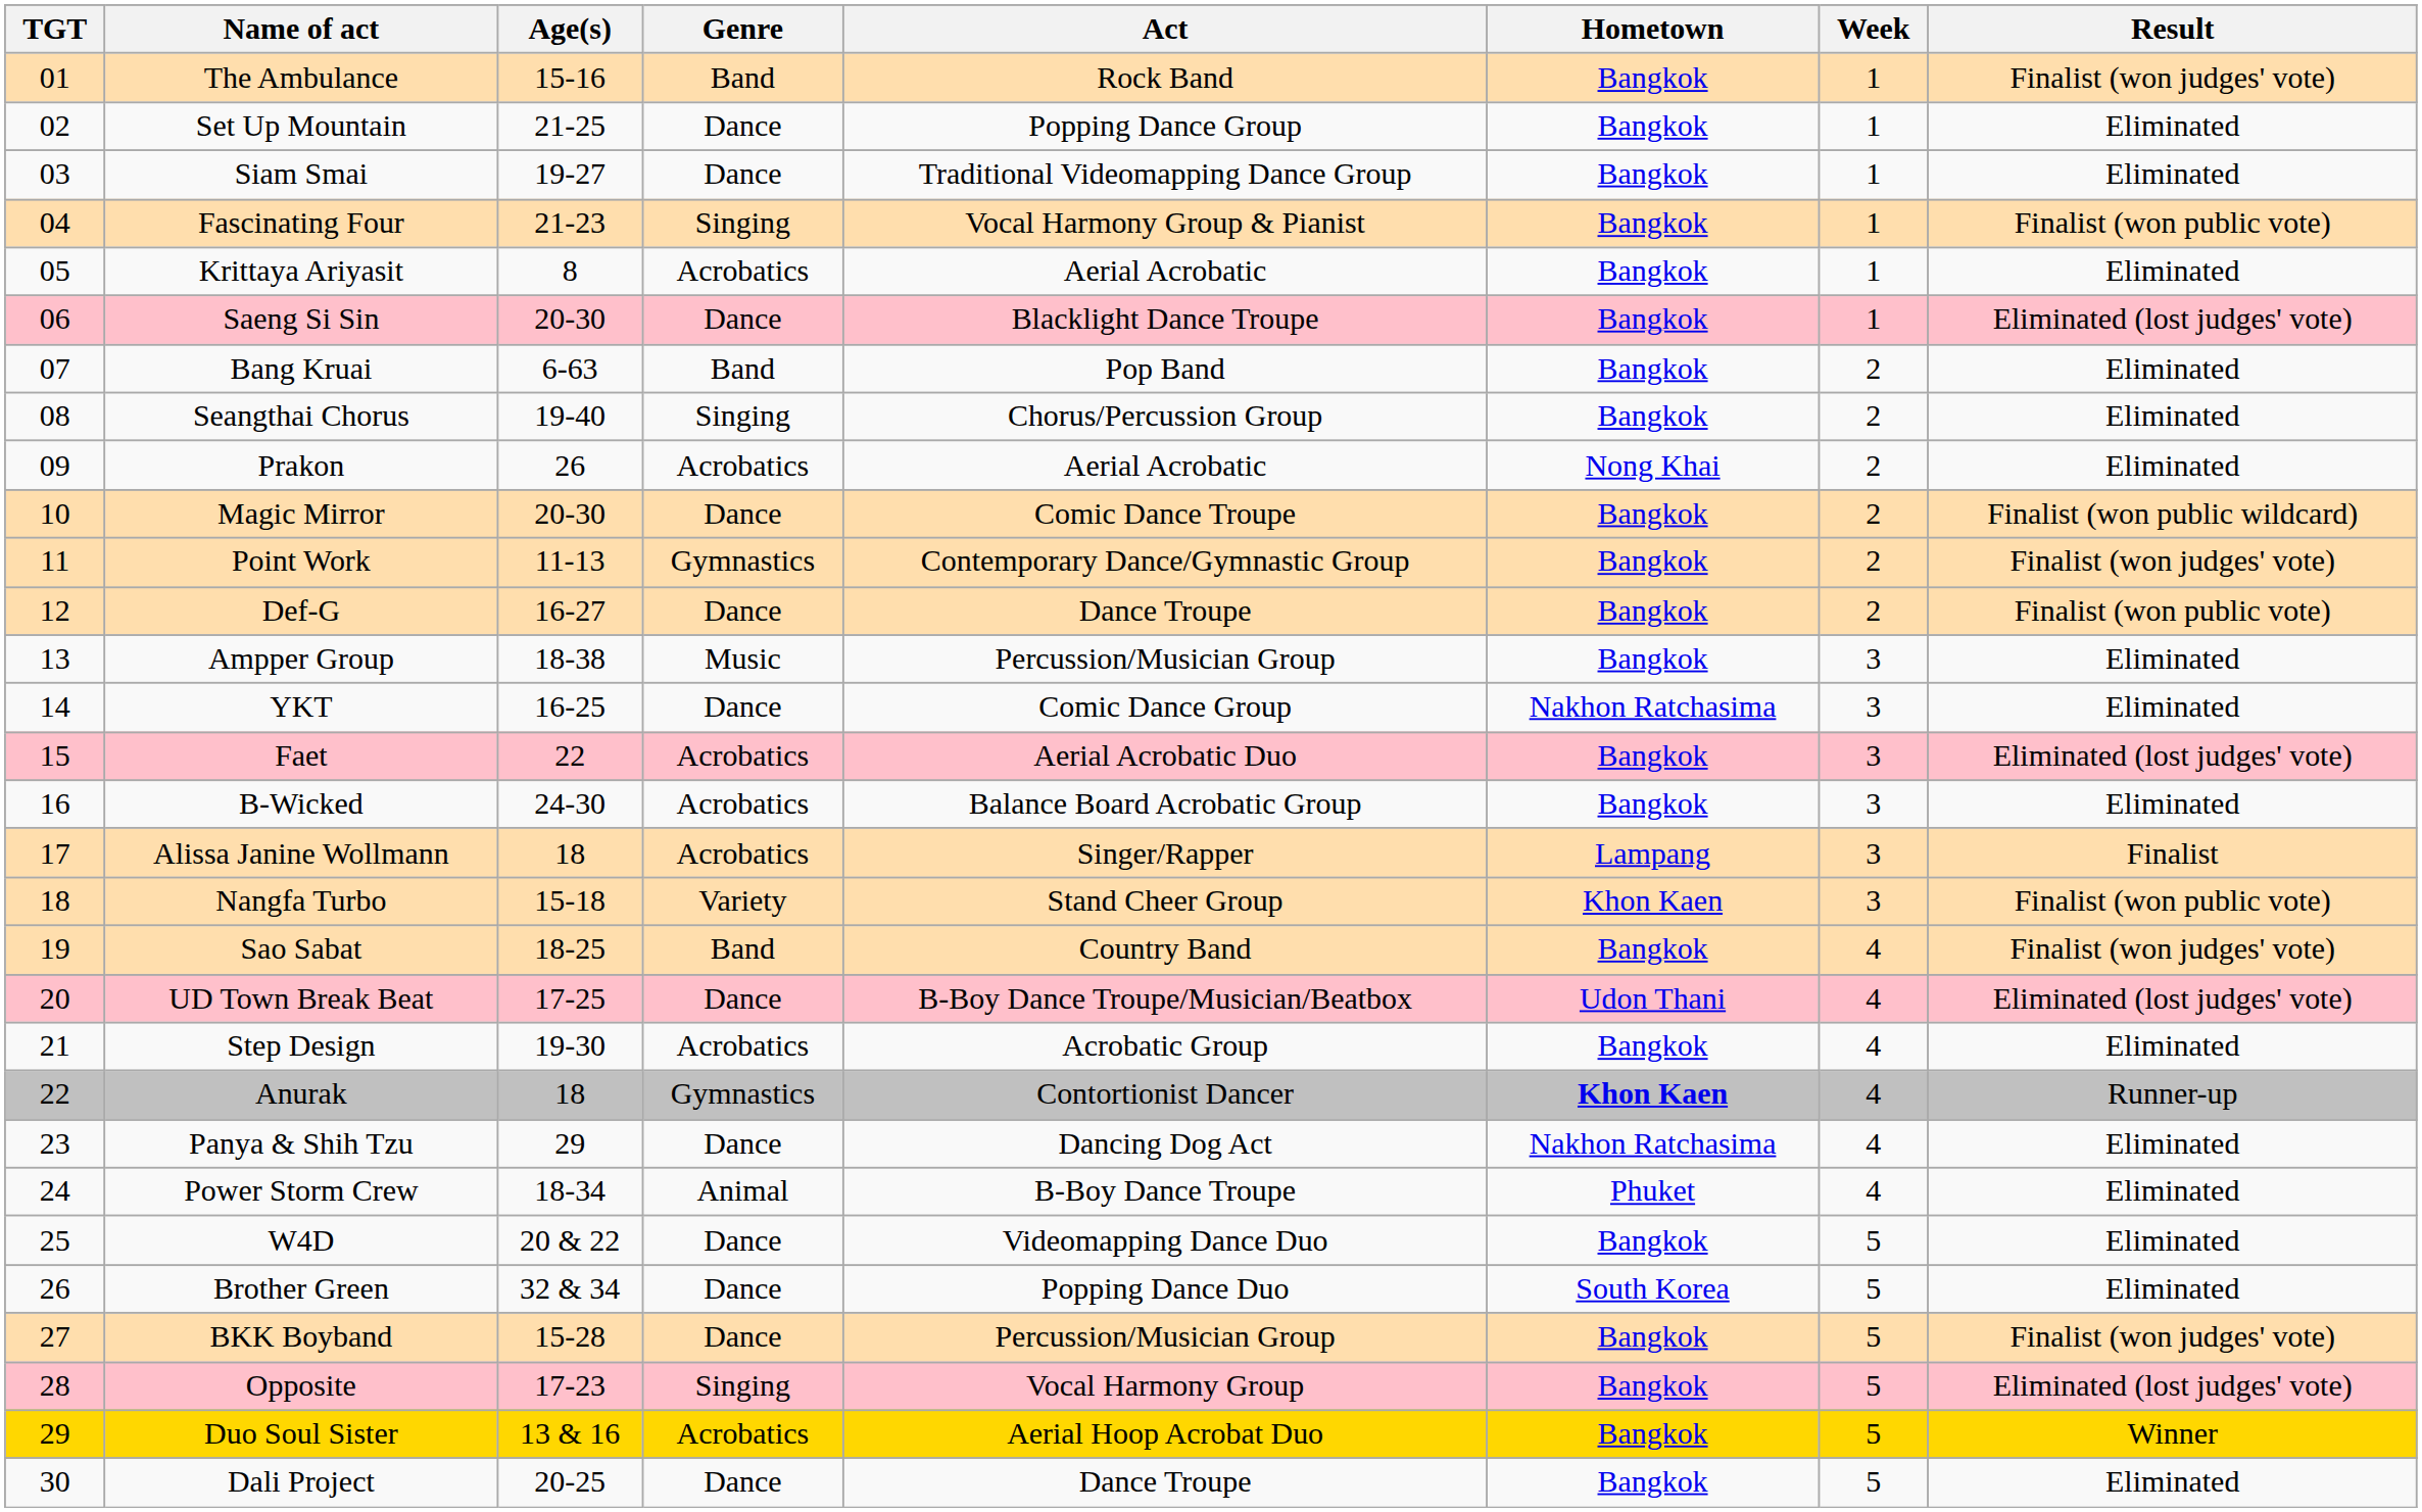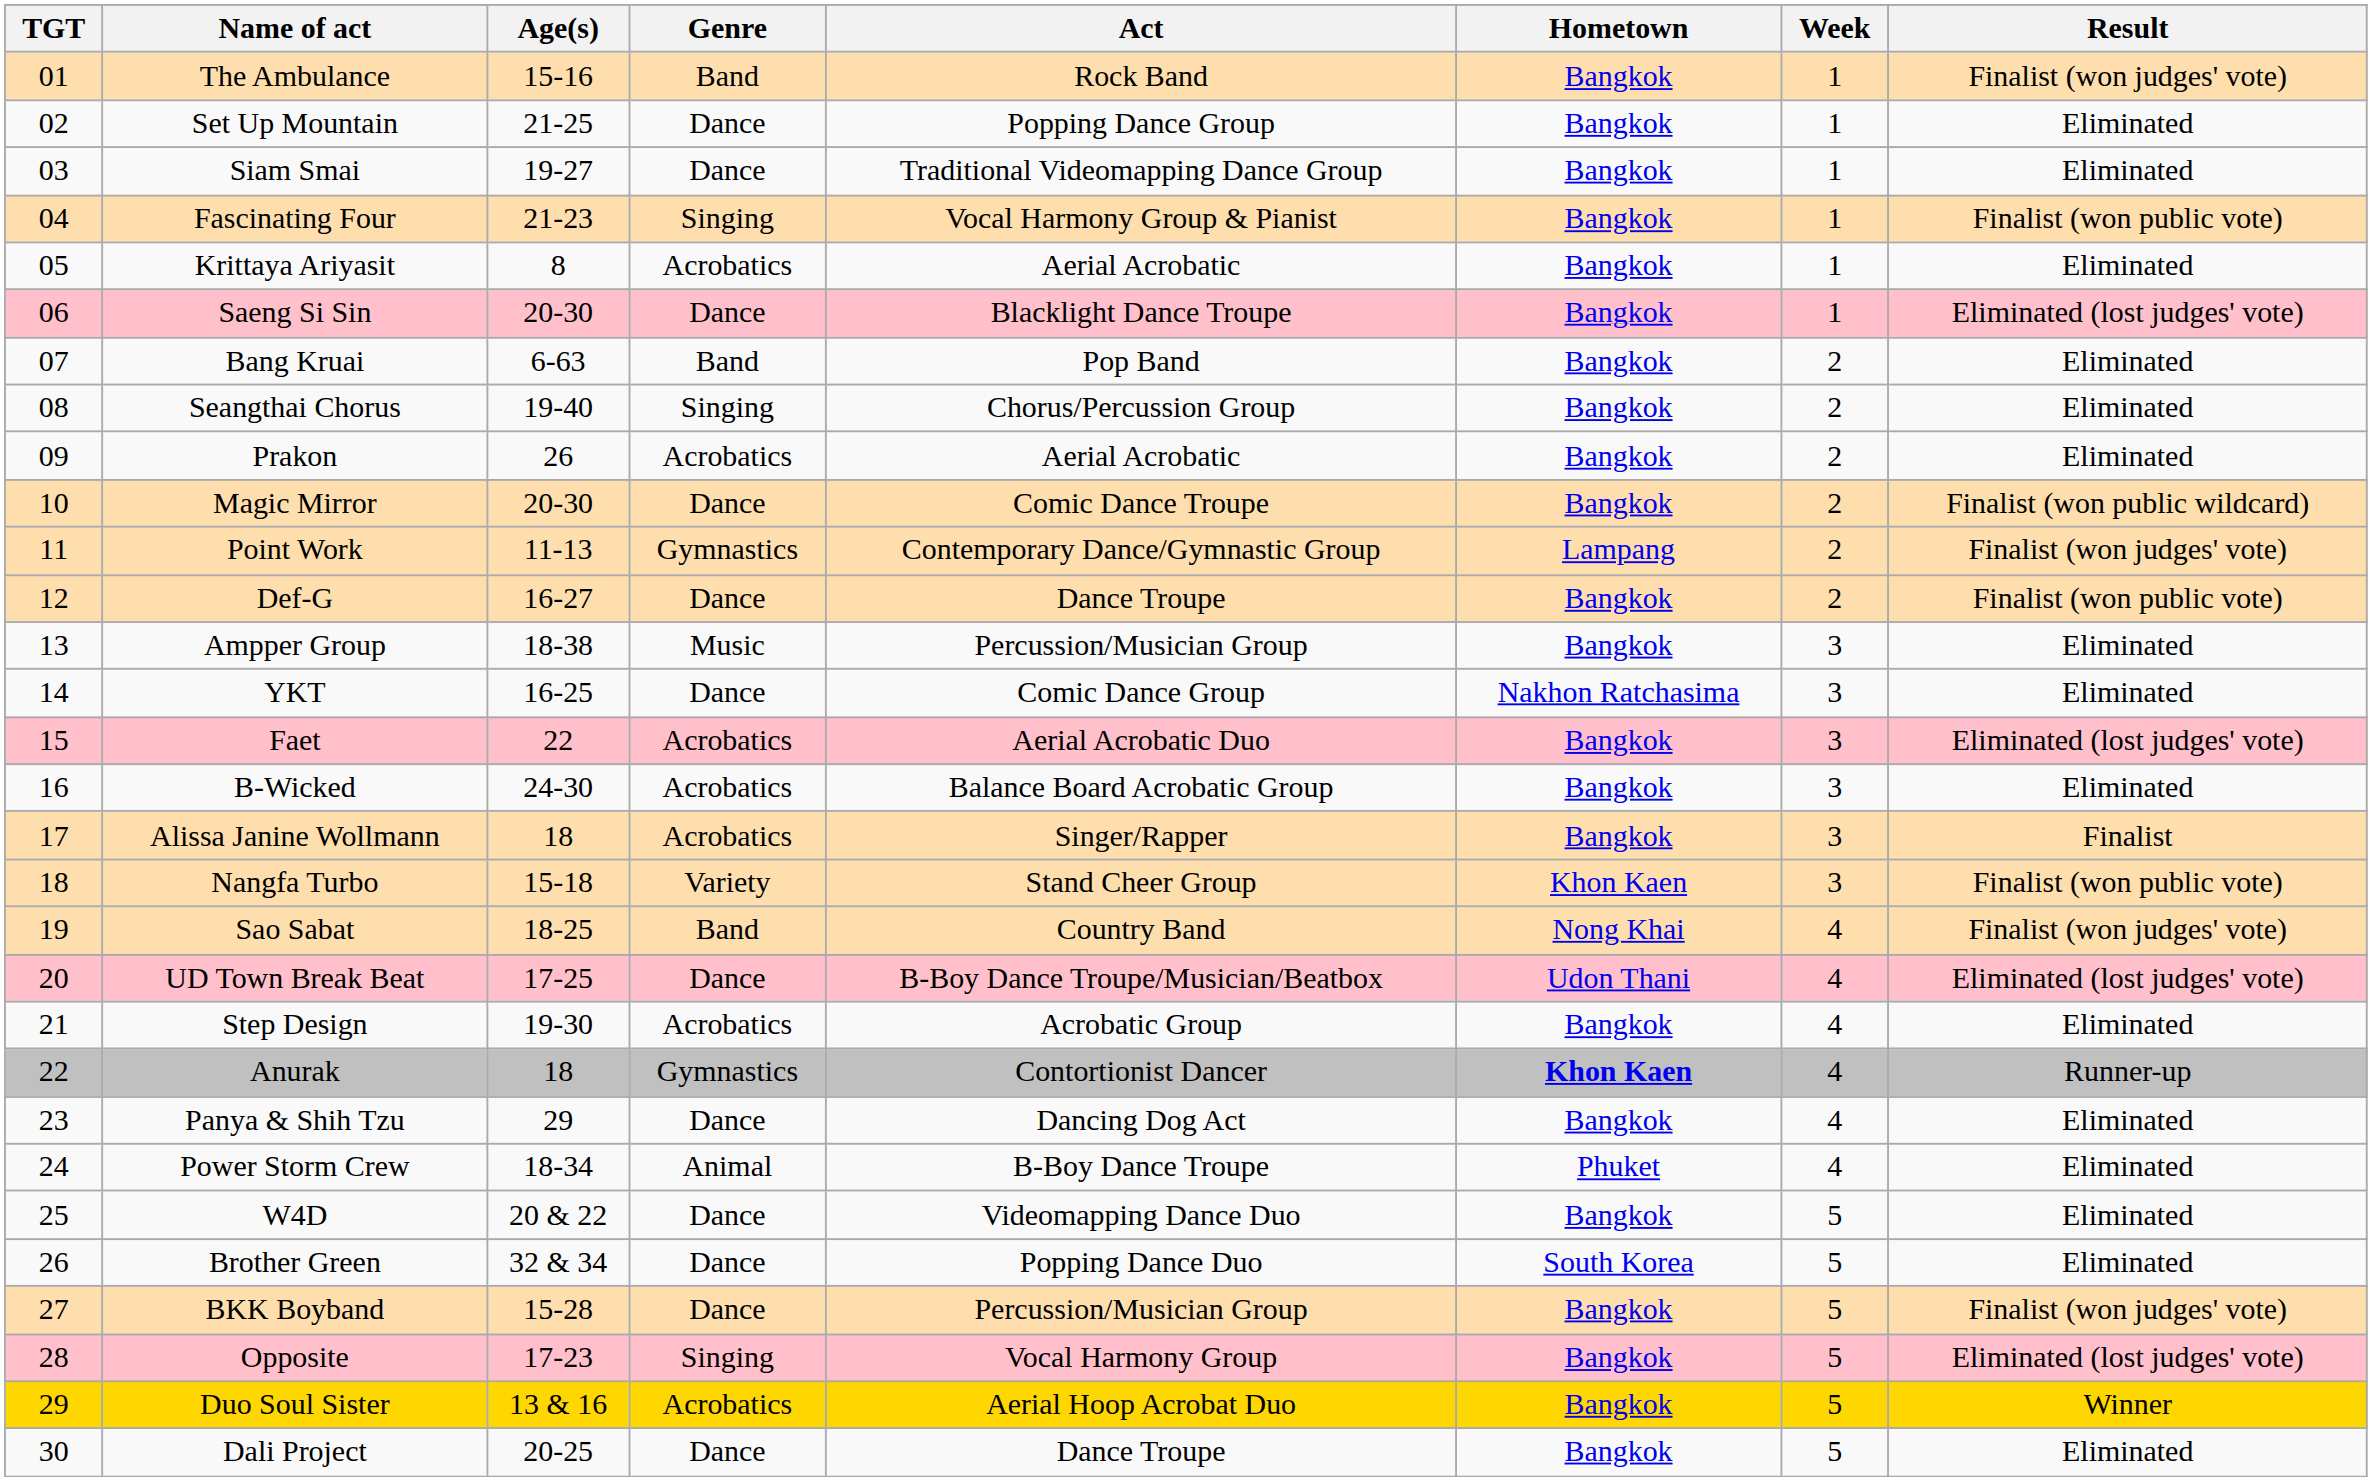 <table class="wikitable sortable" style="width:100%; text-align:center;">
 <tr>
 <th>TGT</th>
 <th>Name of act</th>
 <th data-sort-type="number">Age(s)</th>
 <th>Genre</th>
 <th>Act</th>
 <th>Hometown</th>
 <th>Week</th>
 <th>Result</th>
 </tr>
 <tr bgcolor=NavajoWhite>
 <td>01</td>
 <td>The Ambulance</td>
 <td>15-16</td>
 <td>Band</td>
 <td>Rock Band</td>
 <td><a href='#'>Bangkok</a></td>
 <td>1</td>
 <td>Finalist (won judges' vote)</td>
 </tr>
 <tr>
 <td>02</td>
 <td>Set Up Mountain</td>
 <td>21-25</td>
 <td>Dance</td>
 <td>Popping Dance Group</td>
 <td><a href='#'>Bangkok</a></td>
 <td>1</td>
 <td>Eliminated</td>
 </tr>
 <tr>
 <td>03</td>
 <td>Siam Smai</td>
 <td>19-27</td>
 <td>Dance</td>
 <td>Traditional Videomapping Dance Group</td>
 <td><a href='#'>Bangkok</a></td>
 <td>1</td>
 <td>Eliminated</td>
 </tr>
 <tr bgcolor=NavajoWhite>
 <td>04</td>
 <td>Fascinating Four</td>
 <td>21-23</td>
 <td>Singing</td>
 <td>Vocal Harmony Group & Pianist</td>
 <td><a href='#'>Bangkok</a></td>
 <td>1</td>
 <td>Finalist (won public vote)</td>
 </tr>
 <tr>
 <td>05</td>
 <td>Krittaya Ariyasit</td>
 <td>8</td>
 <td>Acrobatics</td>
 <td>Aerial Acrobatic</td>
 <td><a href='#'>Bangkok</a></td>
 <td>1</td>
 <td>Eliminated</td>
 </tr>
 <tr bgcolor=pink>
 <td>06</td>
 <td>Saeng Si Sin</td>
 <td>20-30</td>
 <td>Dance</td>
 <td>Blacklight Dance Troupe</td>
 <td><a href='#'>Bangkok</a></td>
 <td>1</td>
 <td>Eliminated (lost judges' vote)</td>
 </tr>
 <tr>
 <td>07</td>
 <td>Bang Kruai </td>
 <td>6-63</td>
 <td>Band</td>
 <td>Pop Band</td>
 <td><a href='#'>Bangkok</a></td>
 <td>2</td>
 <td>Eliminated</td>
 </tr>
 <tr>
 <td>08</td>
 <td>Seangthai Chorus</td>
 <td>19-40</td>
 <td>Singing</td>
 <td>Chorus/Percussion Group</td>
 <td><a href='#'>Bangkok</a></td>
 <td>2</td>
 <td>Eliminated</td>
 </tr>
 <tr>
 <td>09</td>
 <td>Prakon</td>
 <td>26</td>
 <td>Acrobatics</td>
 <td>Aerial Acrobatic</td>
-<td><a href='#'>Nong Khai</a></td>
+<td><a href='#'>Bangkok</a></td>
 <td>2</td>
 <td>Eliminated</td>
 </tr>
 <tr bgcolor=NavajoWhite>
 <td>10</td>
 <td>Magic Mirror  </td>
 <td>20-30</td>
 <td>Dance</td>
 <td>Comic Dance Troupe</td>
 <td><a href='#'>Bangkok</a></td>
 <td>2</td>
 <td>Finalist (won public wildcard)</td>
 </tr>
 <tr bgcolor=NavajoWhite>
 <td>11</td>
 <td>Point Work</td>
 <td>11-13</td>
 <td>Gymnastics</td>
 <td>Contemporary Dance/Gymnastic Group</td>
-<td><a href='#'>Bangkok</a></td>
+<td><a href='#'>Lampang</a></td>
 <td>2</td>
 <td>Finalist (won judges' vote)</td>
 </tr>
 <tr bgcolor=NavajoWhite>
 <td>12</td>
 <td>Def-G</td>
 <td>16-27</td>
 <td>Dance</td>
 <td>Dance Troupe</td>
 <td><a href='#'>Bangkok</a></td>
 <td>2</td>
 <td>Finalist (won public vote)</td>
 </tr>
 <tr>
 <td>13</td>
 <td>Ampper Group</td>
 <td>18-38</td>
 <td>Music</td>
 <td>Percussion/Musician Group</td>
 <td><a href='#'>Bangkok</a></td>
 <td>3</td>
 <td>Eliminated</td>
 </tr>
 <tr>
 <td>14</td>
 <td>YKT</td>
 <td>16-25</td>
 <td>Dance</td>
 <td>Comic Dance Group</td>
 <td><a href='#'>Nakhon Ratchasima</a></td>
 <td>3</td>
 <td>Eliminated</td>
 </tr>
 <tr bgcolor=pink>
 <td>15</td>
 <td>Faet</td>
 <td>22</td>
 <td>Acrobatics</td>
 <td>Aerial Acrobatic Duo</td>
 <td><a href='#'>Bangkok</a></td>
 <td>3</td>
 <td>Eliminated (lost judges' vote)</td>
 </tr>
 <tr>
 <td>16</td>
 <td>B-Wicked</td>
 <td>24-30</td>
 <td>Acrobatics</td>
 <td>Balance Board Acrobatic Group</td>
 <td><a href='#'>Bangkok</a></td>
 <td>3</td>
 <td>Eliminated</td>
 </tr>
 <tr bgcolor=NavajoWhite>
 <td>17</td>
 <td>Alissa Janine Wollmann </td>
 <td>18</td>
 <td>Acrobatics</td>
 <td>Singer/Rapper</td>
-<td><a href='#'>Lampang</a></td>
+<td><a href='#'>Bangkok</a></td>
 <td>3</td>
 <td>Finalist</td>
 </tr>
 <tr bgcolor=NavajoWhite>
 <td>18</td>
 <td>Nangfa Turbo</td>
 <td>15-18</td>
 <td>Variety</td>
 <td>Stand Cheer Group</td>
 <td><a href='#'>Khon Kaen</a></td>
 <td>3</td>
 <td>Finalist (won public vote)</td>
 </tr>
 <tr bgcolor=NavajoWhite>
 <td>19</td>
 <td>Sao Sabat </td>
 <td>18-25</td>
 <td>Band</td>
 <td>Country Band</td>
-<td><a href='#'>Bangkok</a></td>
+<td><a href='#'>Nong Khai</a></td>
 <td>4</td>
 <td>Finalist (won judges' vote)</td>
 </tr>
 <tr bgcolor=pink>
 <td>20</td>
 <td>UD Town Break Beat</td>
 <td>17-25</td>
 <td>Dance</td>
 <td>B-Boy Dance Troupe/Musician/Beatbox</td>
 <td><a href='#'>Udon Thani</a></td>
 <td>4</td>
 <td>Eliminated (lost judges' vote)</td>
 </tr>
 <tr>
 <td>21</td>
 <td>Step Design</td>
 <td>19-30</td>
 <td>Acrobatics</td>
 <td>Acrobatic Group</td>
 <td><a href='#'>Bangkok</a></td>
 <td>4</td>
 <td>Eliminated</td>
 </tr>
 <tr bgcolor=silver>
 <td>22</td>
 <td>Anurak</td>
 <td>18</td>
 <td>Gymnastics</td>
 <td>Contortionist Dancer</td>
 <td><strong><a href='#'>Khon Kaen</a></strong></td>
 <td>4</td>
 <td>Runner-up</td>
 </tr>
 <tr>
 <td>23</td>
 <td>Panya & Shih Tzu</td>
 <td>29</td>
 <td>Dance</td>
 <td>Dancing Dog Act</td>
-<td><a href='#'>Nakhon Ratchasima</a></td>
+<td><a href='#'>Bangkok</a></td>
 <td>4</td>
 <td>Eliminated</td>
 </tr>
 <tr>
 <td>24</td>
 <td>Power Storm Crew</td>
 <td>18-34</td>
 <td>Animal</td>
 <td>B-Boy Dance Troupe</td>
 <td><a href='#'>Phuket</a></td>
 <td>4</td>
 <td>Eliminated</td>
 </tr>
 <tr>
 <td>25</td>
 <td>W4D</td>
 <td>20 & 22</td>
 <td>Dance</td>
 <td>Videomapping Dance Duo</td>
 <td><a href='#'>Bangkok</a></td>
 <td>5</td>
 <td>Eliminated</td>
 </tr>
 <tr>
 <td>26</td>
 <td>Brother Green</td>
 <td>32 & 34</td>
 <td>Dance</td>
 <td>Popping Dance Duo</td>
 <td><a href='#'>South Korea</a></td>
 <td>5</td>
 <td>Eliminated</td>
 </tr>
 <tr bgcolor=NavajoWhite>
 <td>27</td>
 <td>BKK Boyband</td>
 <td>15-28</td>
 <td>Dance</td>
 <td>Percussion/Musician Group</td>
 <td><a href='#'>Bangkok</a></td>
 <td>5</td>
 <td>Finalist (won judges' vote)</td>
 </tr>
 <tr bgcolor=pink>
 <td>28</td>
 <td>Opposite</td>
 <td>17-23</td>
 <td>Singing</td>
 <td>Vocal Harmony Group</td>
 <td><a href='#'>Bangkok</a></td>
 <td>5</td>
 <td>Eliminated (lost judges' vote)</td>
 </tr>
 <tr bgcolor=gold>
 <td>29</td>
 <td>Duo Soul Sister</td>
 <td>13 & 16</td>
 <td>Acrobatics</td>
 <td>Aerial Hoop Acrobat Duo</td>
 <td><a href='#'>Bangkok</a></td>
 <td>5</td>
 <td>Winner</td>
 </tr>
 <tr>
 <td>30</td>
 <td>Dali Project</td>
 <td>20-25</td>
 <td>Dance</td>
 <td>Dance Troupe</td>
 <td><a href='#'>Bangkok</a></td>
 <td>5</td>
 <td>Eliminated</td>
 </tr>
 </table>
